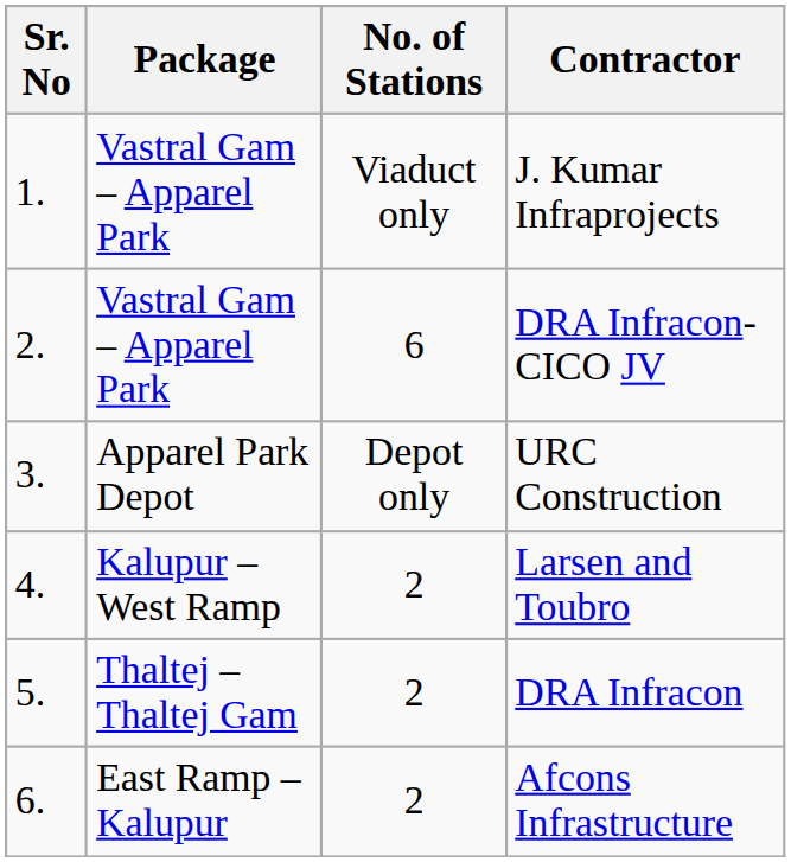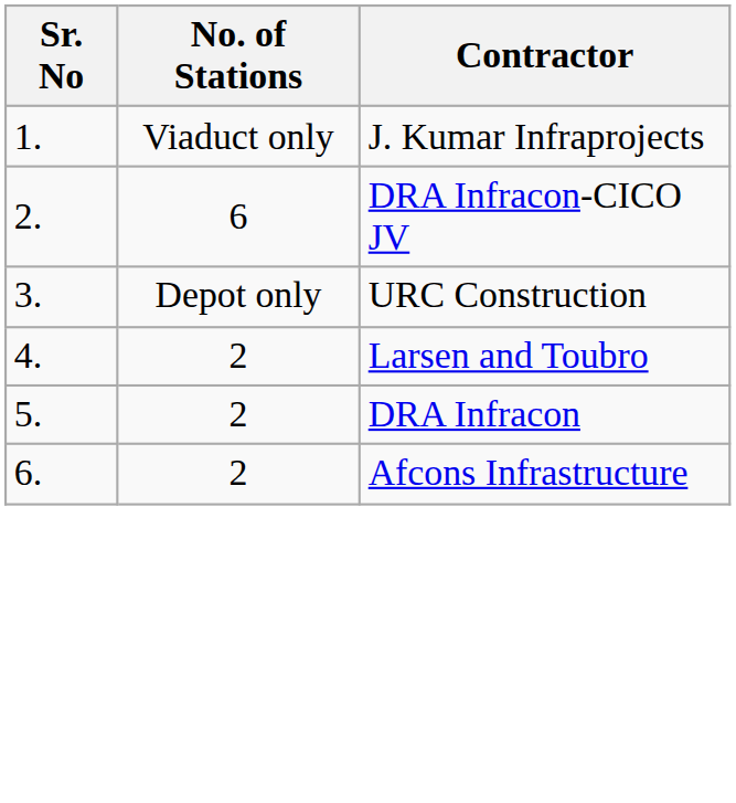 <table class="sortable wikitable" width=50%>
 <tr>
 <th>Sr.  No</th>
-<th>Package</th>
 <th>No. of Stations</th>
 <th>Contractor</th>
 </tr>
 <tr>
 <td>1.</td>
-<td><a href='#'>Vastral Gam</a> – <a href='#'>Apparel Park</a></td>
 <td style="text-align:center;">Viaduct only</td>
 <td>J. Kumar Infraprojects</td>
 </tr>
 <tr>
 <td>2.</td>
-<td><a href='#'>Vastral Gam</a> – <a href='#'>Apparel Park</a></td>
 <td style="text-align:center;">6</td>
 <td><a href='#'>DRA Infracon</a>-CICO <a href='#'>JV</a></td>
 </tr>
 <tr>
 <td>3.</td>
-<td>Apparel Park Depot</td>
 <td style="text-align:center;">Depot only</td>
 <td>URC Construction</td>
 </tr>
 <tr>
 <td>4.</td>
-<td><a href='#'>Kalupur</a> – West Ramp</td>
 <td style="text-align:center;">2</td>
 <td><a href='#'>Larsen and Toubro</a></td>
 </tr>
 <tr>
 <td>5.</td>
-<td><a href='#'>Thaltej</a> – <a href='#'>Thaltej Gam</a></td>
 <td style="text-align:center;">2</td>
 <td><a href='#'>DRA Infracon</a></td>
 </tr>
 <tr>
 <td>6.</td>
-<td>East Ramp – <a href='#'>Kalupur</a></td>
 <td style="text-align:center;">2</td>
 <td><a href='#'>Afcons Infrastructure</a></td>
 </tr>
 </table>
